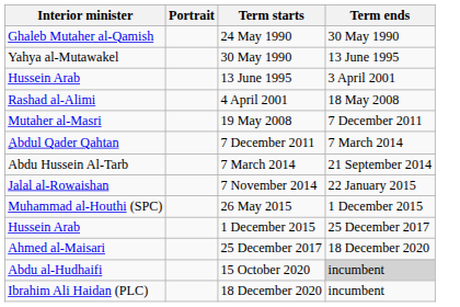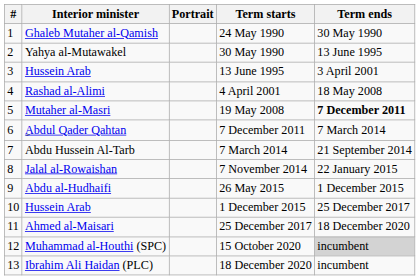 <table class="wikitable sortable">
 <tr>
+<th>#</th>
 <th>Interior minister</th>
 <th>Portrait</th>
 <th>Term starts</th>
 <th>Term ends</th>
 </tr>
 <tr>
+<td>1</td>
 <td><a href='#'>Ghaleb Mutaher al-Qamish</a></td>
 <td></td>
 <td>24 May 1990</td>
 <td>30 May 1990</td>
 </tr>
 <tr>
+<td>2</td>
 <td>Yahya al-Mutawakel</td>
 <td></td>
 <td>30 May 1990</td>
 <td>13 June 1995</td>
 </tr>
 <tr>
+<td>3</td>
 <td><a href='#'>Hussein Arab</a></td>
 <td></td>
 <td>13 June 1995</td>
 <td>3 April 2001</td>
 </tr>
 <tr>
+<td>4</td>
 <td><a href='#'>Rashad al-Alimi</a></td>
 <td></td>
 <td>4 April 2001</td>
 <td>18 May 2008</td>
 </tr>
 <tr>
+<td>5</td>
 <td><a href='#'>Mutaher al-Masri</a></td>
 <td></td>
 <td>19 May 2008</td>
-<td>7 December 2011</td>
+<td><strong>7 December 2011</strong></td>
 </tr>
 <tr>
+<td>6</td>
 <td>ِ<a href='#'>Abdul Qader Qahtan</a></td>
 <td></td>
 <td>7 December 2011</td>
 <td>7 March 2014</td>
 </tr>
 <tr>
+<td>7</td>
 <td>Abdu Hussein Al-Tarb</td>
 <td></td>
 <td>7 March 2014</td>
 <td>21 September 2014</td>
 </tr>
 <tr>
+<td>8</td>
 <td><a href='#'>Jalal al-Rowaishan</a></td>
 <td></td>
 <td>7 November 2014</td>
 <td>22 January 2015</td>
 </tr>
 <tr>
-<td><a href='#'>Muhammad al-Houthi</a> (SPC)</td>
+<td>9</td>
+<td><a href='#'>Abdu al-Hudhaifi</a></td>
 <td></td>
 <td>26 May 2015</td>
 <td>1 December 2015</td>
 </tr>
 <tr>
+<td>10</td>
 <td><a href='#'>Hussein Arab</a></td>
 <td></td>
 <td>1 December 2015</td>
 <td>25 December 2017</td>
 </tr>
 <tr>
+<td>11</td>
 <td><a href='#'>Ahmed al-Maisari</a></td>
 <td></td>
 <td>25 December 2017</td>
 <td>18 December 2020</td>
 </tr>
 <tr>
-<td><a href='#'>Abdu al-Hudhaifi</a></td>
+<td>12</td>
+<td><a href='#'>Muhammad al-Houthi</a> (SPC)</td>
 <td></td>
 <td>15 October 2020</td>
 <td style="background: lightgrey;">incumbent</td>
 </tr>
 <tr>
+<td>13</td>
 <td><a href='#'>Ibrahim Ali Haidan</a> (PLC)</td>
 <td></td>
 <td>18 December 2020</td>
 <td>incumbent</td>
 </tr>
 </table>
